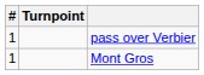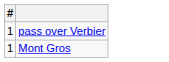 <table class="wikitable">
 <tr>
 <th>#</th>
-<th>Turnpoint</th>
 <th></th>
 </tr>
 <tr>
 <td>1</td>
-<td></td>
 <td><a href='#'>pass over Verbier</a></td>
 </tr>
 <tr>
 <td>1</td>
-<td></td>
 <td><a href='#'>Mont Gros</a></td>
 </tr>
 </table>
